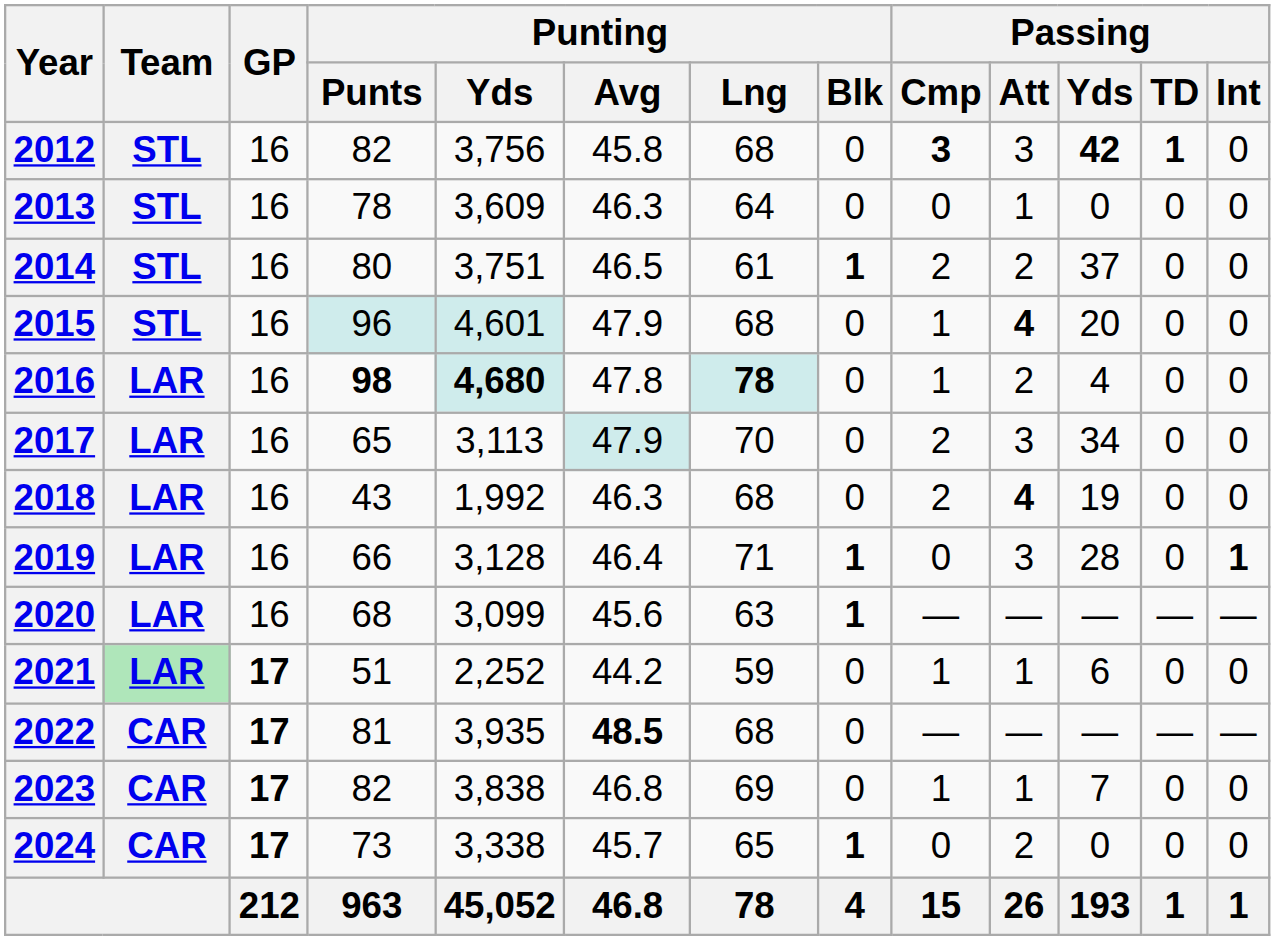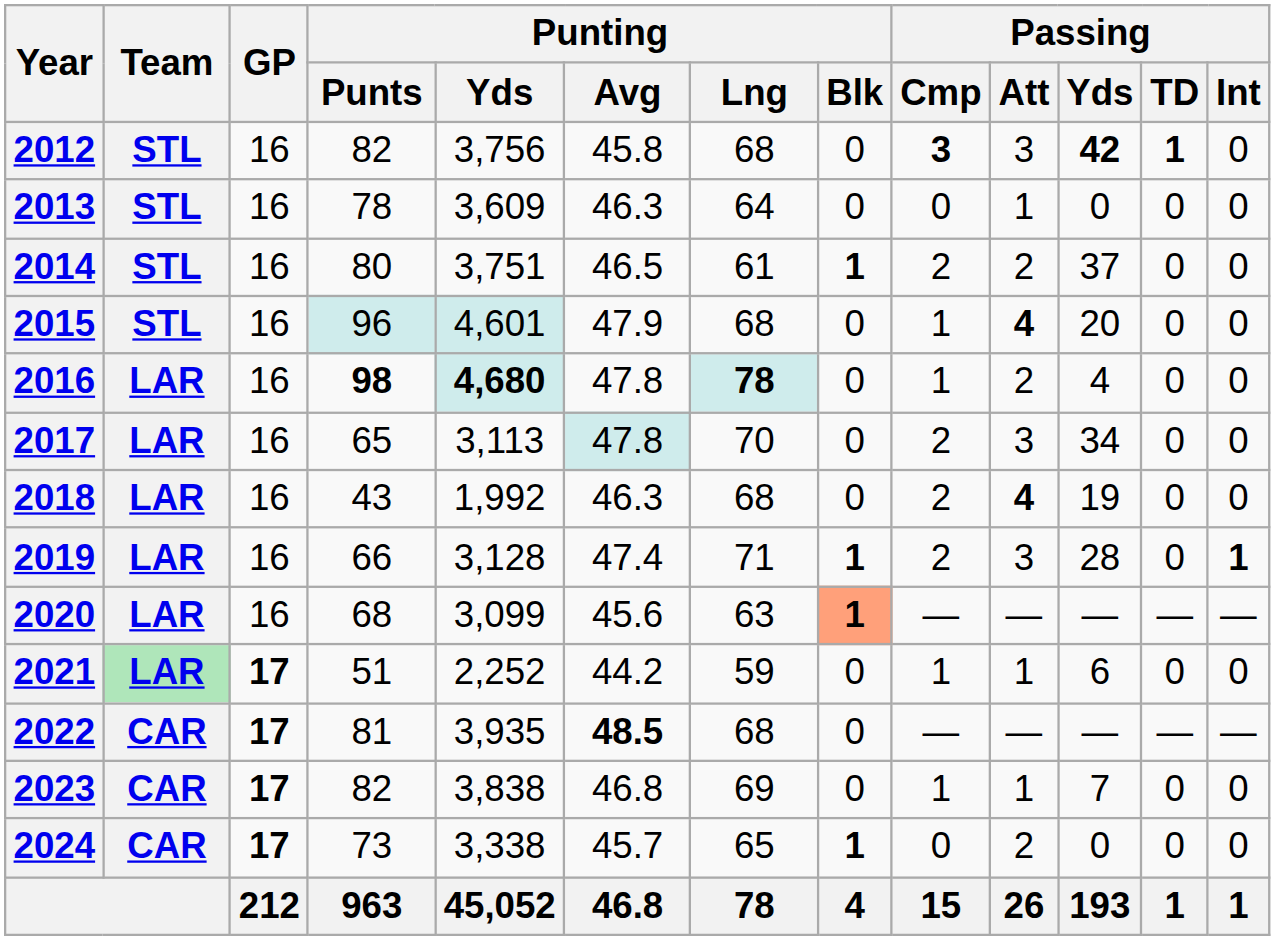 <table class="wikitable" style="text-align:center;">
 <tr>
 <th rowspan="2">Year</th>
 <th rowspan="2">Team</th>
 <th rowspan="2">GP</th>
 <th colspan="5">Punting</th>
 <th colspan="5">Passing</th>
 </tr>
 <tr>
 <th>Punts</th>
 <th>Yds</th>
 <th>Avg</th>
 <th>Lng</th>
 <th>Blk</th>
 <th>Cmp</th>
 <th>Att</th>
 <th>Yds</th>
 <th>TD</th>
 <th>Int</th>
 </tr>
 <tr>
 <th><a href='#'>2012</a></th>
 <th><a href='#'>STL</a></th>
 <td>16</td>
 <td>82</td>
 <td>3,756</td>
 <td>45.8</td>
 <td>68</td>
 <td>0</td>
 <td><strong>3</strong></td>
 <td>3</td>
 <td><strong>42</strong></td>
 <td><strong>1</strong></td>
 <td>0</td>
 </tr>
 <tr>
 <th><a href='#'>2013</a></th>
 <th><a href='#'>STL</a></th>
 <td>16</td>
 <td>78</td>
 <td>3,609</td>
 <td>46.3</td>
 <td>64</td>
 <td>0</td>
 <td>0</td>
 <td>1</td>
 <td>0</td>
 <td>0</td>
 <td>0</td>
 </tr>
 <tr>
 <th><a href='#'>2014</a></th>
 <th><a href='#'>STL</a></th>
 <td>16</td>
 <td>80</td>
 <td>3,751</td>
 <td>46.5</td>
 <td>61</td>
 <td><strong>1</strong></td>
 <td>2</td>
 <td>2</td>
 <td>37</td>
 <td>0</td>
 <td>0</td>
 </tr>
 <tr>
 <th><a href='#'>2015</a></th>
 <th><a href='#'>STL</a></th>
 <td>16</td>
 <td style="background:#cfecec; width:3em;">96</td>
 <td style="background:#cfecec; width:3em;">4,601</td>
 <td>47.9</td>
 <td>68</td>
 <td>0</td>
 <td>1</td>
 <td><strong>4</strong></td>
 <td>20</td>
 <td>0</td>
 <td>0</td>
 </tr>
 <tr>
 <th><a href='#'>2016</a></th>
 <th><a href='#'>LAR</a></th>
 <td>16</td>
 <td><strong>98</strong></td>
 <td style="background:#cfecec; width:3em;"><strong>4,680</strong></td>
 <td>47.8</td>
 <td style="background:#cfecec; width:3em;"><strong>78</strong></td>
 <td>0</td>
 <td>1</td>
 <td>2</td>
 <td>4</td>
 <td>0</td>
 <td>0</td>
 </tr>
 <tr>
 <th><a href='#'>2017</a></th>
 <th><a href='#'>LAR</a></th>
 <td>16</td>
 <td>65</td>
 <td>3,113</td>
-<td style="background:#cfecec; width:3em;">47.9</td>
+<td style="background:#cfecec; width:3em;">47.8</td>
 <td>70</td>
 <td>0</td>
 <td>2</td>
 <td>3</td>
 <td>34</td>
 <td>0</td>
 <td>0</td>
 </tr>
 <tr>
 <th><a href='#'>2018</a></th>
 <th><a href='#'>LAR</a></th>
 <td>16</td>
 <td>43</td>
 <td>1,992</td>
 <td>46.3</td>
 <td>68</td>
 <td>0</td>
 <td>2</td>
 <td><strong>4</strong></td>
 <td>19</td>
 <td>0</td>
 <td>0</td>
 </tr>
 <tr>
 <th><a href='#'>2019</a></th>
 <th><a href='#'>LAR</a></th>
 <td>16</td>
 <td>66</td>
 <td>3,128</td>
-<td>46.4</td>
+<td>47.4</td>
 <td>71</td>
 <td><strong>1</strong></td>
-<td>0</td>
+<td>2</td>
 <td>3</td>
 <td>28</td>
 <td>0</td>
 <td><strong>1</strong></td>
 </tr>
 <tr>
 <th><a href='#'>2020</a></th>
 <th><a href='#'>LAR</a></th>
 <td>16</td>
 <td>68</td>
 <td>3,099</td>
 <td>45.6</td>
 <td>63</td>
-<td><strong>1</strong></td>
+<td style="background: lightsalmon;"><strong>1</strong></td>
 <td>—</td>
 <td>—</td>
 <td>—</td>
 <td>—</td>
 <td>—</td>
 </tr>
 <tr>
 <th><a href='#'>2021</a></th>
 <th style="background:#afe6ba; width:3em;"><a href='#'>LAR</a></th>
 <td><strong>17</strong></td>
 <td>51</td>
 <td>2,252</td>
 <td>44.2</td>
 <td>59</td>
 <td>0</td>
 <td>1</td>
 <td>1</td>
 <td>6</td>
 <td>0</td>
 <td>0</td>
 </tr>
 <tr>
 <th><a href='#'>2022</a></th>
 <th><a href='#'>CAR</a></th>
 <td><strong>17</strong></td>
 <td>81</td>
 <td>3,935</td>
 <td><strong>48.5</strong></td>
 <td>68</td>
 <td>0</td>
 <td>—</td>
 <td>—</td>
 <td>—</td>
 <td>—</td>
 <td>—</td>
 </tr>
 <tr>
 <th><a href='#'>2023</a></th>
 <th><a href='#'>CAR</a></th>
 <td><strong>17</strong></td>
 <td>82</td>
 <td>3,838</td>
 <td>46.8</td>
 <td>69</td>
 <td>0</td>
 <td>1</td>
 <td>1</td>
 <td>7</td>
 <td>0</td>
 <td>0</td>
 </tr>
 <tr>
 <th><a href='#'>2024</a></th>
 <th><a href='#'>CAR</a></th>
 <td><strong>17</strong></td>
 <td>73</td>
 <td>3,338</td>
 <td>45.7</td>
 <td>65</td>
 <td><strong>1</strong></td>
 <td>0</td>
 <td>2</td>
 <td>0</td>
 <td>0</td>
 <td>0</td>
 </tr>
 <tr>
 <th colspan="2"></th>
 <th>212</th>
 <th>963</th>
 <th>45,052</th>
 <th>46.8</th>
 <th>78</th>
 <th>4</th>
 <th>15</th>
 <th>26</th>
 <th>193</th>
 <th>1</th>
 <th>1</th>
 </tr>
 </table>
